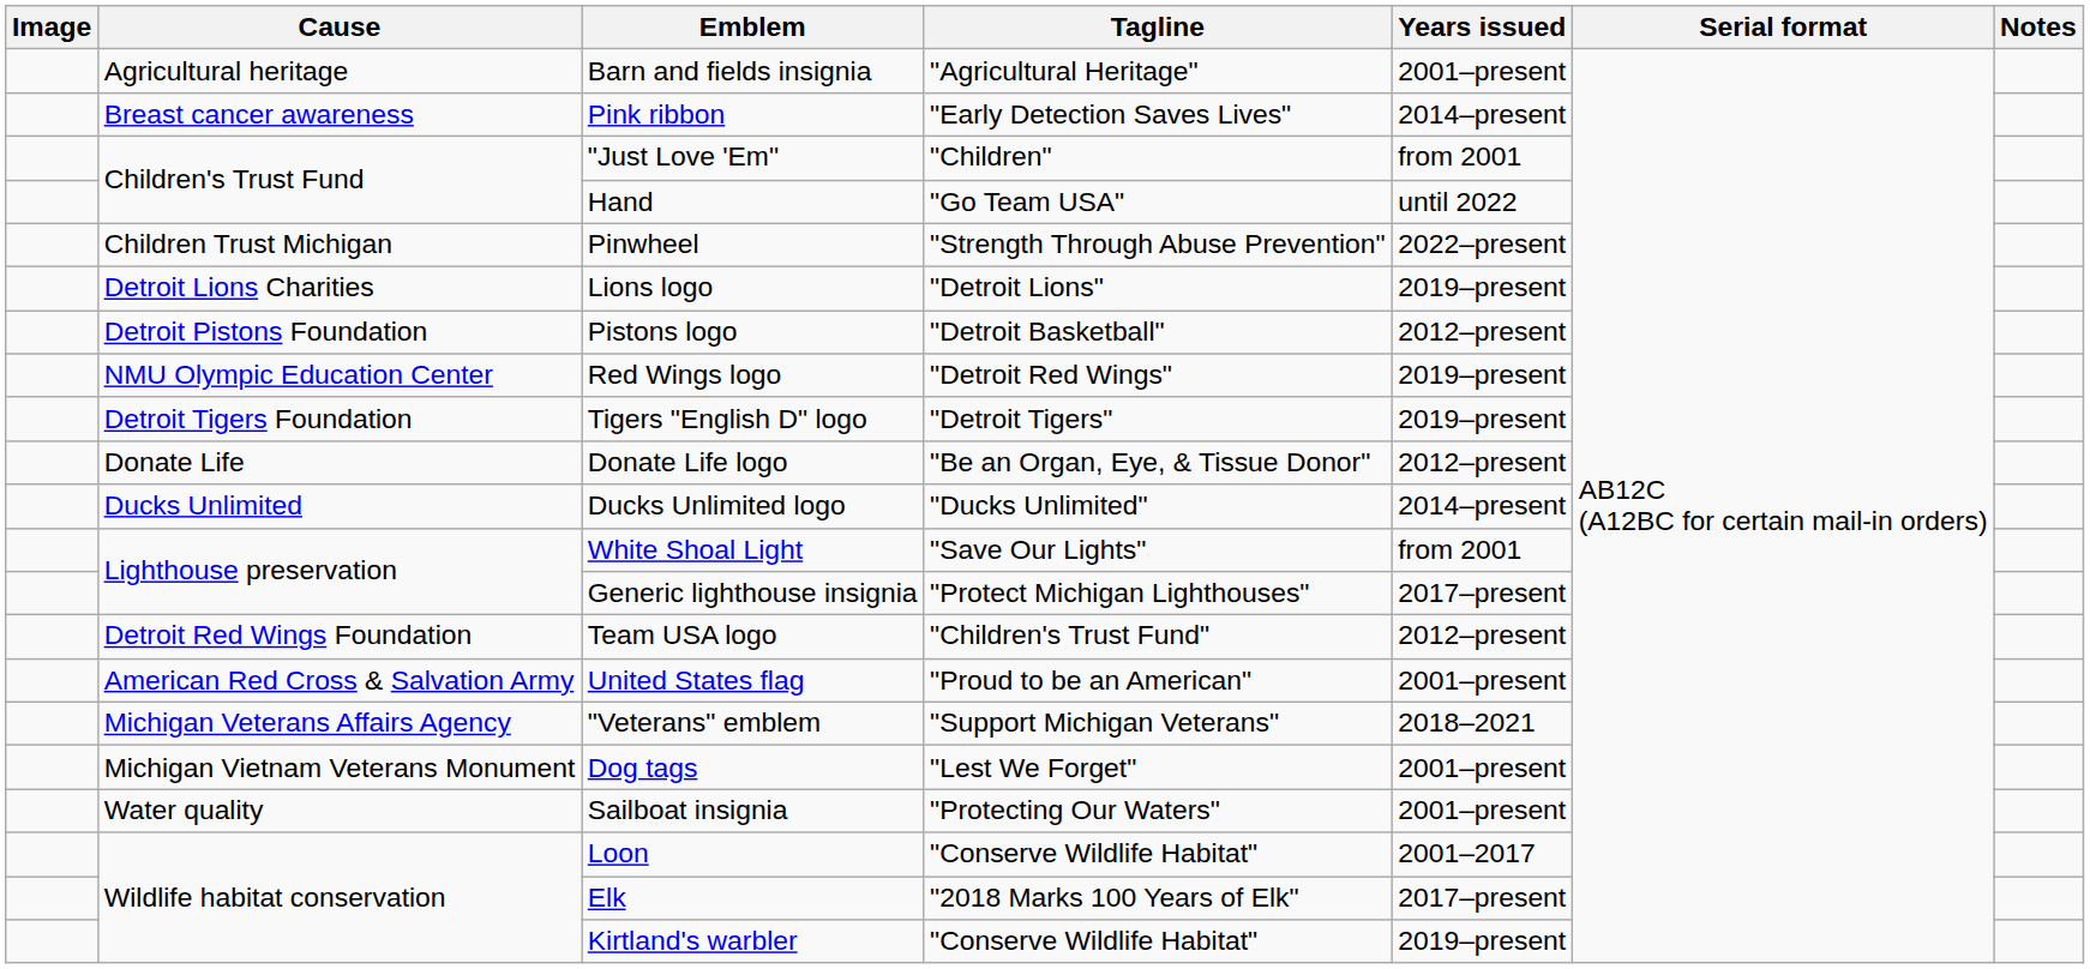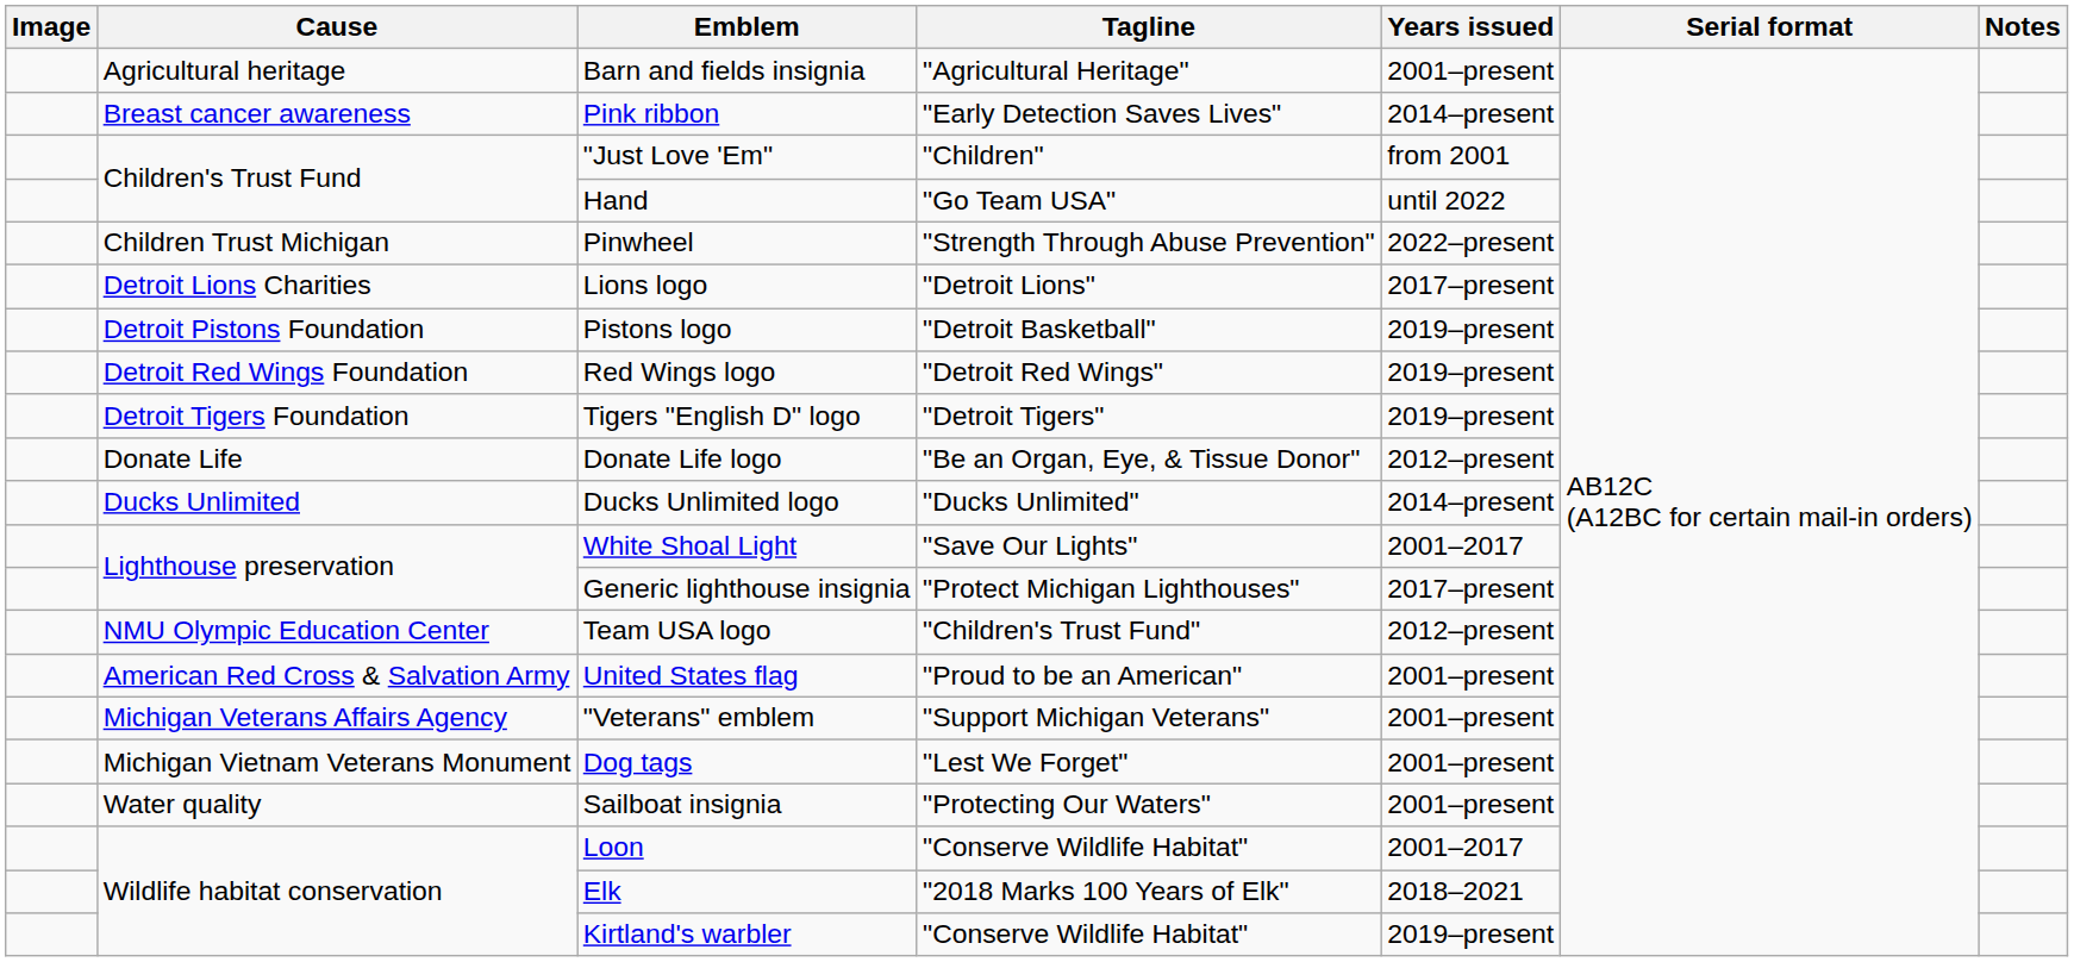 <table class="wikitable">
 <tr>
 <th>Image</th>
 <th>Cause</th>
 <th>Emblem</th>
 <th>Tagline</th>
 <th>Years issued</th>
 <th>Serial format</th>
 <th>Notes</th>
 </tr>
 <tr>
 <td></td>
 <td>Agricultural heritage</td>
 <td>Barn and fields insignia</td>
 <td>"Agricultural Heritage"</td>
 <td>2001–present</td>
 <td rowspan="21">AB12C<br>(A12BC for certain mail-in orders)</td>
 <td></td>
 </tr>
 <tr>
 <td></td>
 <td><a href='#'>Breast cancer awareness</a></td>
 <td><a href='#'>Pink ribbon</a></td>
 <td>"Early Detection Saves Lives"</td>
 <td>2014–present</td>
 <td></td>
 </tr>
 <tr>
 <td></td>
 <td rowspan="2">Children's Trust Fund</td>
 <td>"Just Love 'Em"</td>
 <td>"Children"</td>
 <td>from 2001</td>
 <td></td>
 </tr>
 <tr>
 <td></td>
 <td>Hand</td>
 <td>"Go Team USA"</td>
 <td>until 2022</td>
 <td></td>
 </tr>
 <tr>
 <td></td>
 <td>Children Trust Michigan</td>
 <td>Pinwheel</td>
 <td>"Strength Through Abuse Prevention"</td>
 <td>2022–present</td>
 <td></td>
 </tr>
 <tr>
 <td></td>
 <td><a href='#'>Detroit Lions</a> Charities</td>
 <td>Lions logo</td>
 <td>"Detroit Lions"</td>
-<td>2019–present</td>
+<td>2017–present</td>
 <td></td>
 </tr>
 <tr>
 <td></td>
 <td><a href='#'>Detroit Pistons</a> Foundation</td>
 <td>Pistons logo</td>
 <td>"Detroit Basketball"</td>
-<td>2012–present</td>
+<td>2019–present</td>
 <td></td>
 </tr>
 <tr>
 <td></td>
-<td><a href='#'>NMU Olympic Education Center</a></td>
+<td><a href='#'>Detroit Red Wings</a> Foundation</td>
 <td>Red Wings logo</td>
 <td>"Detroit Red Wings"</td>
 <td>2019–present</td>
 <td></td>
 </tr>
 <tr>
 <td></td>
 <td><a href='#'>Detroit Tigers</a> Foundation</td>
 <td>Tigers "English D" logo</td>
 <td>"Detroit Tigers"</td>
 <td>2019–present</td>
 <td></td>
 </tr>
 <tr>
 <td></td>
 <td>Donate Life</td>
 <td>Donate Life logo</td>
 <td>"Be an Organ, Eye, & Tissue Donor"</td>
 <td>2012–present</td>
 <td></td>
 </tr>
 <tr>
 <td></td>
 <td><a href='#'>Ducks Unlimited</a></td>
 <td>Ducks Unlimited logo</td>
 <td>"Ducks Unlimited"</td>
 <td>2014–present</td>
 <td></td>
 </tr>
 <tr>
 <td></td>
 <td rowspan="2"><a href='#'>Lighthouse</a> preservation</td>
 <td><a href='#'>White Shoal Light</a></td>
 <td>"Save Our Lights"</td>
-<td>from 2001</td>
+<td>2001–2017</td>
 <td></td>
 </tr>
 <tr>
 <td></td>
 <td>Generic lighthouse insignia</td>
 <td>"Protect Michigan Lighthouses"</td>
 <td>2017–present</td>
 <td></td>
 </tr>
 <tr>
 <td></td>
-<td><a href='#'>Detroit Red Wings</a> Foundation</td>
+<td><a href='#'>NMU Olympic Education Center</a></td>
 <td>Team USA logo</td>
 <td>"Children's Trust Fund"</td>
 <td>2012–present</td>
 <td></td>
 </tr>
 <tr>
 <td></td>
 <td><a href='#'>American Red Cross</a> & <a href='#'>Salvation Army</a></td>
 <td><a href='#'>United States flag</a></td>
 <td>"Proud to be an American"</td>
 <td>2001–present</td>
 <td></td>
 </tr>
 <tr>
 <td></td>
 <td><a href='#'>Michigan Veterans Affairs Agency</a></td>
 <td>"Veterans" emblem</td>
 <td>"Support Michigan Veterans"</td>
-<td>2018–2021</td>
+<td>2001–present</td>
 <td></td>
 </tr>
 <tr>
 <td></td>
 <td>Michigan Vietnam Veterans Monument</td>
 <td><a href='#'>Dog tags</a></td>
 <td>"Lest We Forget"</td>
 <td>2001–present</td>
 <td></td>
 </tr>
 <tr>
 <td></td>
 <td>Water quality</td>
 <td>Sailboat insignia</td>
 <td>"Protecting Our Waters"</td>
 <td>2001–present</td>
 <td></td>
 </tr>
 <tr>
 <td></td>
 <td rowspan="3">Wildlife habitat conservation</td>
 <td><a href='#'>Loon</a></td>
 <td>"Conserve Wildlife Habitat"</td>
 <td>2001–2017</td>
 <td></td>
 </tr>
 <tr>
 <td></td>
 <td><a href='#'>Elk</a></td>
 <td>"2018 Marks 100 Years of Elk"</td>
-<td>2017–present</td>
+<td>2018–2021</td>
 <td></td>
 </tr>
 <tr>
 <td></td>
 <td><a href='#'>Kirtland's warbler</a></td>
 <td>"Conserve Wildlife Habitat"</td>
 <td>2019–present</td>
 <td></td>
 </tr>
 </table>
